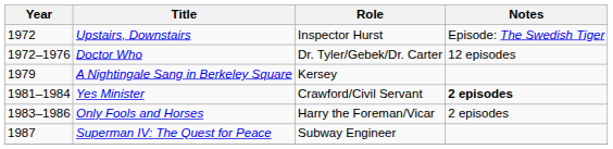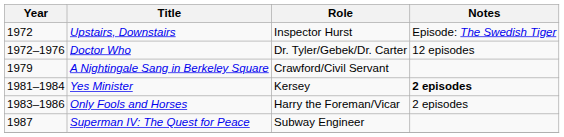 <table class="wikitable">
 <tr>
 <th>Year</th>
 <th>Title</th>
 <th>Role</th>
 <th>Notes</th>
 </tr>
 <tr>
 <td>1972</td>
 <td><em><a href='#'>Upstairs, Downstairs</a></em></td>
 <td>Inspector Hurst</td>
 <td>Episode: <em><a href='#'>The Swedish Tiger</a></em></td>
 </tr>
 <tr>
 <td>1972–1976</td>
 <td><em><a href='#'>Doctor Who</a></em></td>
 <td>Dr. Tyler/Gebek/Dr. Carter</td>
 <td>12 episodes</td>
 </tr>
 <tr>
 <td>1979</td>
 <td><em><a href='#'>A Nightingale Sang in Berkeley Square</a></em></td>
-<td>Kersey</td>
+<td>Crawford/Civil Servant</td>
 <td></td>
 </tr>
 <tr>
 <td>1981–1984</td>
 <td><em><a href='#'>Yes Minister</a></em></td>
-<td>Crawford/Civil Servant</td>
+<td>Kersey</td>
 <td><strong>2 episodes</strong></td>
 </tr>
 <tr>
 <td>1983–1986</td>
 <td><em><a href='#'>Only Fools and Horses</a></em></td>
 <td>Harry the Foreman/Vicar</td>
 <td>2 episodes</td>
 </tr>
 <tr>
 <td>1987</td>
 <td><em><a href='#'>Superman IV: The Quest for Peace</a></em></td>
 <td>Subway Engineer</td>
 <td></td>
 </tr>
 <tr>
 </tr>
 </table>
